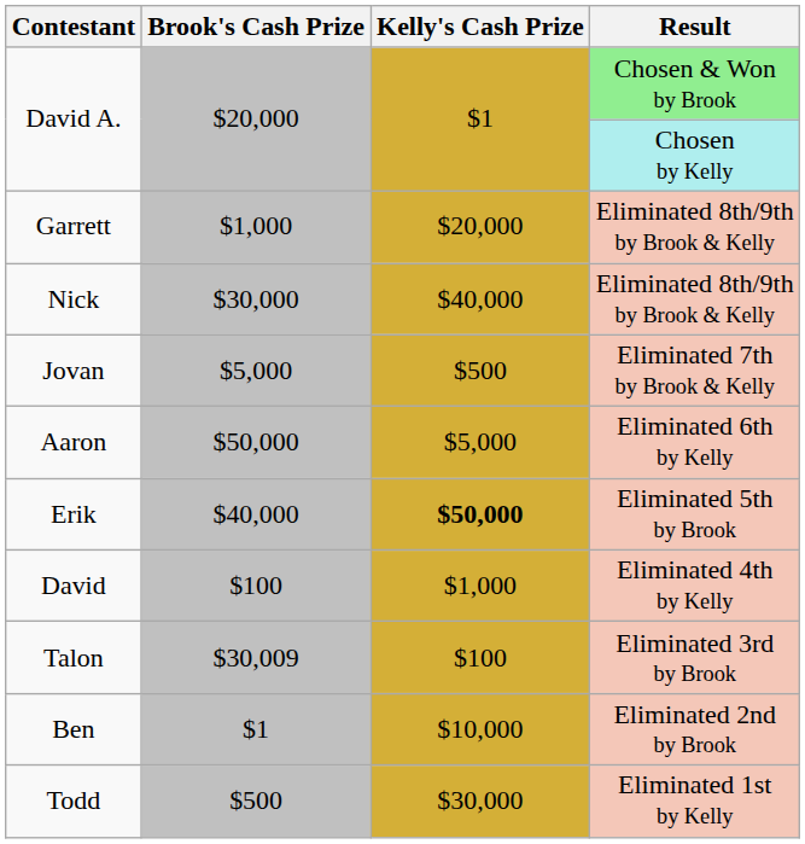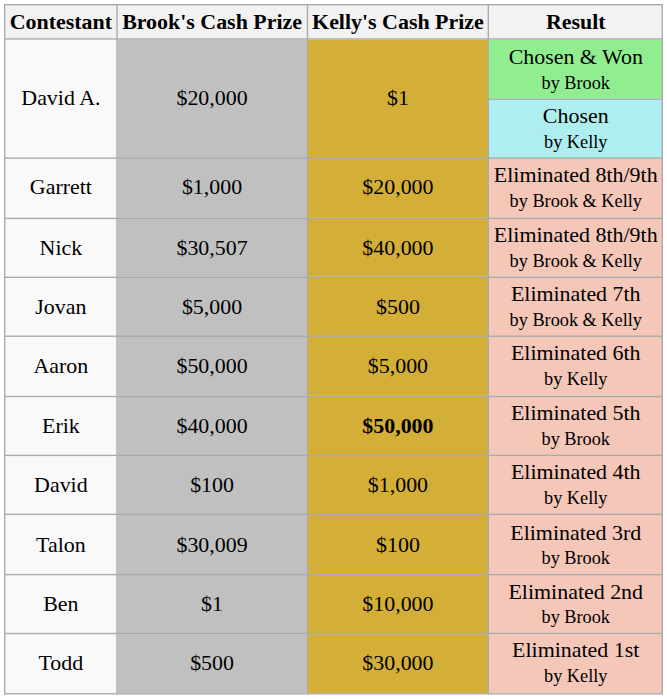 <table class="wikitable sortable" style="text-align: center; width: auto;">
 <tr>
 <th>Contestant</th>
 <th>Brook's Cash Prize</th>
 <th>Kelly's Cash Prize</th>
 <th class="unsortable">Result</th>
 </tr>
 <tr>
 <td scope="row" rowspan="2">David A.</td>
 <td rowspan="2" style="background:#C0C0C0;">$20,000</td>
 <td rowspan="2" style="background:#D4AF37;">$1</td>
 <td colspan="1" style="background:#90EE90;">Chosen & Won<br><small>by Brook</small></td>
 </tr>
 <tr>
 <td colspan="1" style="background:#AFEEEE;">Chosen <br><small>by Kelly</small></td>
 </tr>
 <tr>
 <td>Garrett</td>
 <td style="background:#C0C0C0;">$1,000</td>
 <td style="background:#D4AF37;">$20,000</td>
 <td style="background:#f4c7b8;">Eliminated 8th/9th <br><small>by Brook & Kelly</small></td>
 </tr>
 <tr>
 <td>Nick</td>
-<td style="background:#C0C0C0;">$30,000</td>
+<td style="background:#C0C0C0;">$30,507</td>
 <td style="background:#D4AF37;">$40,000</td>
 <td style="background:#f4c7b8;">Eliminated 8th/9th <br><small>by Brook & Kelly</small></td>
 </tr>
 <tr>
 <td>Jovan</td>
 <td style="background:#C0C0C0;">$5,000</td>
 <td style="background:#D4AF37;">$500</td>
 <td style="background:#f4c7b8;">Eliminated 7th <br><small>by Brook & Kelly</small></td>
 </tr>
 <tr>
 <td>Aaron</td>
 <td style="background:#C0C0C0;">$50,000</td>
 <td style="background:#D4AF37;">$5,000</td>
 <td style="background:#f4c7b8;">Eliminated 6th <br><small>by Kelly</small></td>
 </tr>
 <tr>
 <td>Erik</td>
 <td style="background:#C0C0C0;">$40,000</td>
 <td style="background:#D4AF37;"><strong>$50,000</strong></td>
 <td style="background:#f4c7b8;">Eliminated 5th <br><small>by Brook</small></td>
 </tr>
 <tr>
 <td>David</td>
 <td style="background:#C0C0C0;">$100</td>
 <td style="background:#D4AF37;">$1,000</td>
 <td style="background:#f4c7b8;">Eliminated 4th <br><small>by Kelly</small></td>
 </tr>
 <tr>
 <td>Talon</td>
 <td style="background:#C0C0C0;">$30,009</td>
 <td style="background:#D4AF37;">$100</td>
 <td style="background:#f4c7b8;">Eliminated 3rd <br><small>by Brook</small></td>
 </tr>
 <tr>
 <td>Ben</td>
 <td style="background:#C0C0C0;">$1</td>
 <td style="background:#D4AF37;">$10,000</td>
 <td style="background:#f4c7b8;">Eliminated 2nd <br><small>by Brook</small></td>
 </tr>
 <tr>
 <td>Todd</td>
 <td style="background:#C0C0C0;">$500</td>
 <td style="background:#D4AF37;">$30,000</td>
 <td style="background:#f4c7b8;">Eliminated 1st <br><small>by Kelly</small></td>
 </tr>
 </table>
